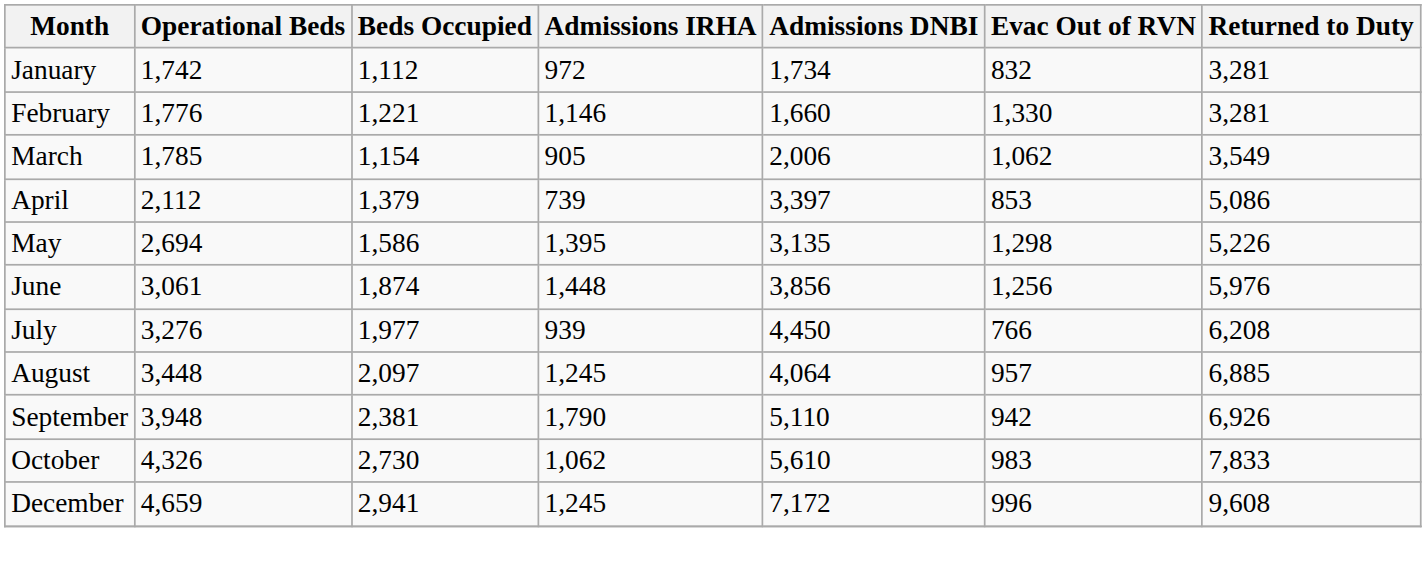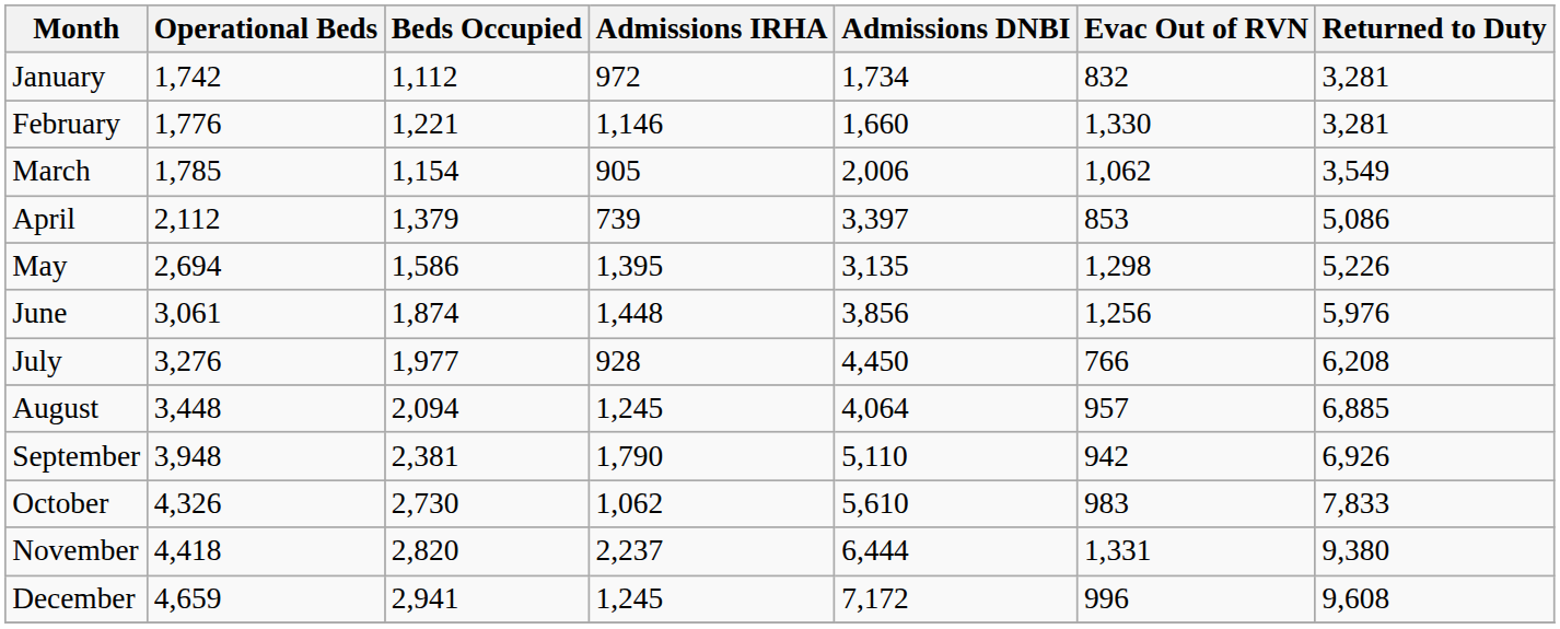 <table class="wikitable">
 <tr>
 <th>Month</th>
 <th>Operational Beds</th>
 <th>Beds Occupied</th>
 <th>Admissions IRHA</th>
 <th>Admissions DNBI</th>
 <th>Evac Out of RVN</th>
 <th>Returned to Duty</th>
 </tr>
 <tr>
 <td>January</td>
 <td>1,742</td>
 <td>1,112</td>
 <td>972</td>
 <td>1,734</td>
 <td>832</td>
 <td>3,281</td>
 </tr>
 <tr>
 <td>February</td>
 <td>1,776</td>
 <td>1,221</td>
 <td>1,146</td>
 <td>1,660</td>
 <td>1,330</td>
 <td>3,281</td>
 </tr>
 <tr>
 <td>March</td>
 <td>1,785</td>
 <td>1,154</td>
 <td>905</td>
 <td>2,006</td>
 <td>1,062</td>
 <td>3,549</td>
 </tr>
 <tr>
 <td>April</td>
 <td>2,112</td>
 <td>1,379</td>
 <td>739</td>
 <td>3,397</td>
 <td>853</td>
 <td>5,086</td>
 </tr>
 <tr>
 <td>May</td>
 <td>2,694</td>
 <td>1,586</td>
 <td>1,395</td>
 <td>3,135</td>
 <td>1,298</td>
 <td>5,226</td>
 </tr>
 <tr>
 <td>June</td>
 <td>3,061</td>
 <td>1,874</td>
 <td>1,448</td>
 <td>3,856</td>
 <td>1,256</td>
 <td>5,976</td>
 </tr>
 <tr>
 <td>July</td>
 <td>3,276</td>
 <td>1,977</td>
-<td>939</td>
+<td>928</td>
 <td>4,450</td>
 <td>766</td>
 <td>6,208</td>
 </tr>
 <tr>
 <td>August</td>
 <td>3,448</td>
-<td>2,097</td>
+<td>2,094</td>
 <td>1,245</td>
 <td>4,064</td>
 <td>957</td>
 <td>6,885</td>
 </tr>
 <tr>
 <td>September</td>
 <td>3,948</td>
 <td>2,381</td>
 <td>1,790</td>
 <td>5,110</td>
 <td>942</td>
 <td>6,926</td>
 </tr>
 <tr>
 <td>October</td>
 <td>4,326</td>
 <td>2,730</td>
 <td>1,062</td>
 <td>5,610</td>
 <td>983</td>
 <td>7,833</td>
 </tr>
 <tr>
+<td>November</td>
+<td>4,418</td>
+<td>2,820</td>
+<td>2,237</td>
+<td>6,444</td>
+<td>1,331</td>
+<td>9,380</td>
+</tr>
+<tr>
 <td>December</td>
 <td>4,659</td>
 <td>2,941</td>
 <td>1,245</td>
 <td>7,172</td>
 <td>996</td>
 <td>9,608</td>
 </tr>
 <tr>
 </tr>
 </table>
